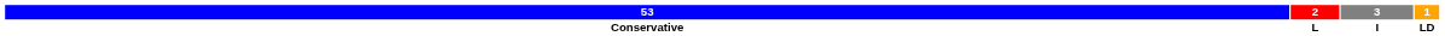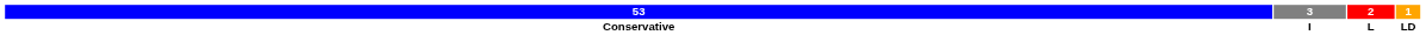 <table style="width:100%; text-align:center;">
 <tr style="color:white;">
 <td style="background:blue; width:89.83%;"><strong>53</strong></td>
+<td style="background:grey; width:5.08%;"><strong>3</strong></td>
 <td style="background:red; width:3.39%;"><strong>2</strong></td>
-<td style="background:grey; width:5.08%;"><strong>3</strong></td>
 <td style="background:orange; width:1.70%;"><strong>1</strong></td>
 </tr>
 <tr>
 <td><span><strong>Conservative</strong></span></td>
+<td><span><strong>I</strong></span></td>
 <td><span><strong>L</strong></span></td>
-<td><span><strong>I</strong></span></td>
 <td><span><strong>LD</strong></span></td>
 </tr>
 </table>
